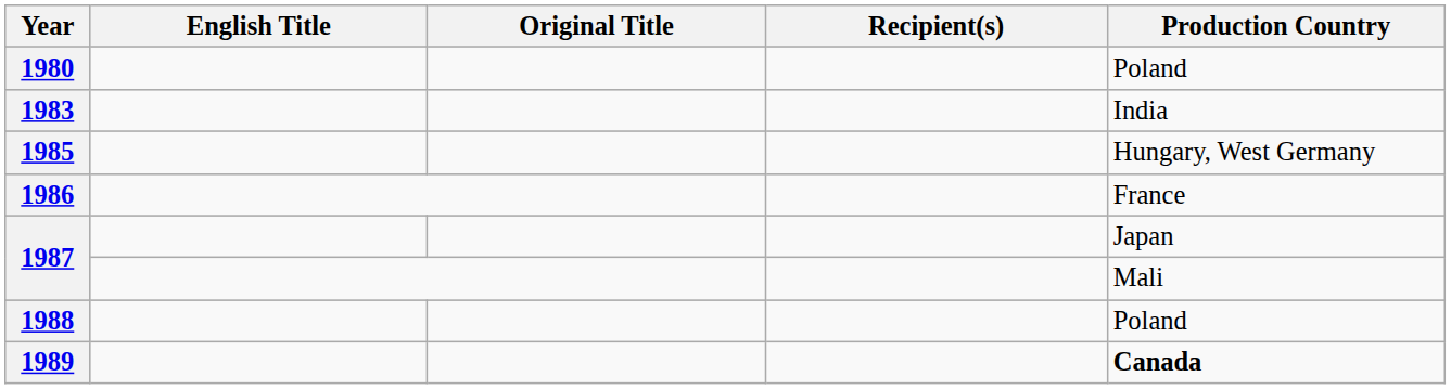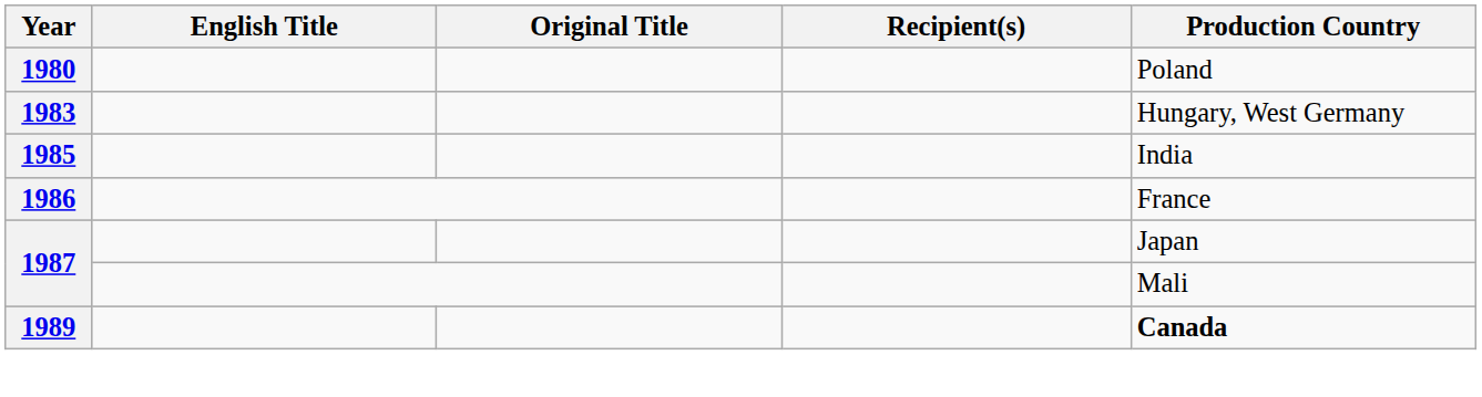 <table class="wikitable plainrowheaders">
 <tr>
 <th scope="col" style="width:1%;">Year</th>
 <th scope="col" style="width:10%;">English Title</th>
 <th scope="col" style="width:10%;">Original Title</th>
 <th scope="col" style="width:10%;">Recipient(s)</th>
 <th scope="col" style="width:10%;" class="unsortable" scope="col">Production Country</th>
 </tr>
 <tr>
 <th style="text-align:center;"><a href='#'>1980</a></th>
 <td></td>
 <td></td>
 <td></td>
 <td>Poland</td>
 </tr>
 <tr>
 <th style="text-align:center;"><a href='#'>1983</a></th>
 <td></td>
 <td></td>
 <td></td>
-<td>India</td>
+<td>Hungary, West Germany</td>
 </tr>
 <tr>
 <th style="text-align:center;"><a href='#'>1985</a></th>
 <td></td>
 <td></td>
 <td></td>
-<td>Hungary, West Germany</td>
+<td>India</td>
 </tr>
 <tr>
 <th style="text-align:center;"><a href='#'>1986</a></th>
 <td colspan="2"></td>
 <td></td>
 <td>France</td>
 </tr>
 <tr>
 <th rowspan="2" style="text-align:center;"><a href='#'>1987</a></th>
 <td></td>
 <td></td>
 <td></td>
 <td>Japan</td>
 </tr>
 <tr>
 <td colspan="2"></td>
 <td></td>
 <td>Mali</td>
 </tr>
 <tr>
-<th style="text-align:center;"><a href='#'>1988</a></th>
-<td></td>
-<td></td>
-<td></td>
-<td>Poland</td>
-</tr>
-<tr>
 <th style="text-align:center;"><a href='#'>1989</a></th>
 <td></td>
 <td></td>
 <td></td>
 <td><strong>Canada</strong></td>
 </tr>
 </table>
